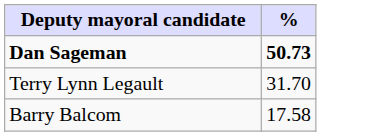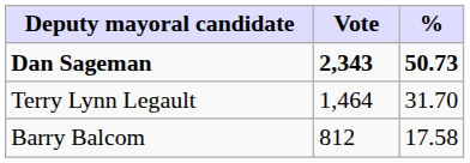 <table class="wikitable">
 <tr>
 <th style="background:#ddf; width:200px;">Deputy mayoral candidate</th>
+<th style="background:#ddf; width:50px;">Vote</th>
 <th style="background:#ddf; width:30px;">%</th>
 </tr>
 <tr>
 <td><strong>Dan Sageman</strong></td>
+<td><strong>2,343</strong></td>
 <td><strong>50.73</strong></td>
 </tr>
 <tr>
 <td>Terry Lynn Legault</td>
+<td>1,464</td>
 <td>31.70</td>
 </tr>
 <tr>
 <td>Barry Balcom</td>
+<td>812</td>
 <td>17.58</td>
 </tr>
 </table>
